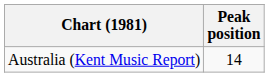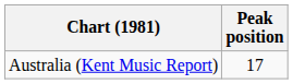 <table class="wikitable">
 <tr>
 <th>Chart (1981)</th>
 <th>Peak<br>position</th>
 </tr>
 <tr>
 <td>Australia (<a href='#'>Kent Music Report</a>)</td>
-<td align="center">14</td>
+<td align="center">17</td>
 </tr>
 </table>
